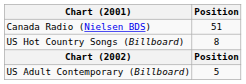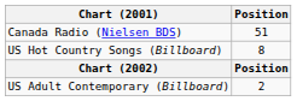 <table class="wikitable plainrwoheaders">
 <tr>
 <th scope="col">Chart (2001)</th>
 <th scope="col">Position</th>
 </tr>
 <tr>
 <td>Canada Radio (<a href='#'>Nielsen BDS</a>)</td>
 <td align="center">51</td>
 </tr>
 <tr>
 <td>US Hot Country Songs (<em>Billboard</em>)</td>
 <td align="center">8</td>
 </tr>
 <tr>
 <th scope="col">Chart (2002)</th>
 <th scope="col">Position</th>
 </tr>
 <tr>
 <td>US Adult Contemporary (<em>Billboard</em>)</td>
-<td align="center">5</td>
+<td align="center">2</td>
 </tr>
 </table>
